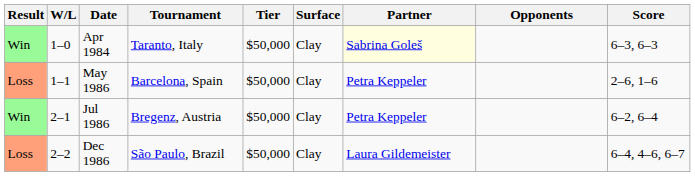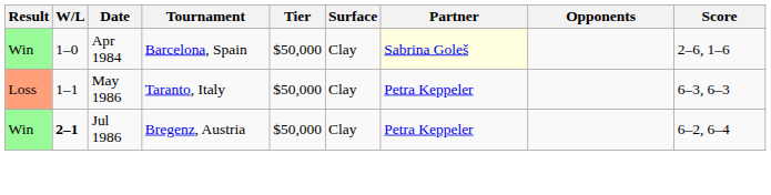 <table class="sortable wikitable">
 <tr>
 <th>Result</th>
 <th style="width:28px" class="unsortable">W/L</th>
 <th style="width:50px">Date</th>
 <th style="width:130px">Tournament</th>
 <th>Tier</th>
 <th style="width:50px">Surface</th>
 <th style="width:150px">Partner</th>
 <th style="width:150px">Opponents</th>
 <th style="width:90px" class="unsortable">Score</th>
 </tr>
 <tr>
 <td style="background:#98FB98;">Win</td>
 <td>1–0</td>
 <td>Apr 1984</td>
-<td><a href='#'>Taranto</a>, Italy</td>
+<td><a href='#'>Barcelona</a>, Spain</td>
 <td>$50,000</td>
 <td>Clay</td>
 <td style="background: lightyellow;"> <a href='#'>Sabrina Goleš</a></td>
 <td></td>
-<td>6–3, 6–3</td>
+<td>2–6, 1–6</td>
 </tr>
 <tr>
 <td style="background:#FFA07A;">Loss</td>
 <td>1–1</td>
 <td>May 1986</td>
-<td><a href='#'>Barcelona</a>, Spain</td>
+<td><a href='#'>Taranto</a>, Italy</td>
 <td>$50,000</td>
 <td>Clay</td>
 <td> <a href='#'>Petra Keppeler</a></td>
 <td></td>
-<td>2–6, 1–6</td>
+<td>6–3, 6–3</td>
 </tr>
 <tr>
 <td style="background:#98FB98;">Win</td>
-<td>2–1</td>
+<td><strong>2–1</strong></td>
 <td>Jul 1986</td>
 <td><a href='#'>Bregenz</a>, Austria</td>
 <td>$50,000</td>
 <td>Clay</td>
 <td> <a href='#'>Petra Keppeler</a></td>
 <td></td>
 <td>6–2, 6–4</td>
 </tr>
-<tr>
-<td style="background:#FFA07A;">Loss</td>
-<td>2–2</td>
-<td>Dec 1986</td>
-<td><a href='#'>São Paulo</a>, Brazil</td>
-<td>$50,000</td>
-<td>Clay</td>
-<td> <a href='#'>Laura Gildemeister</a></td>
-<td></td>
-<td>6–4, 4–6, 6–7</td>
-</tr>
 </table>
